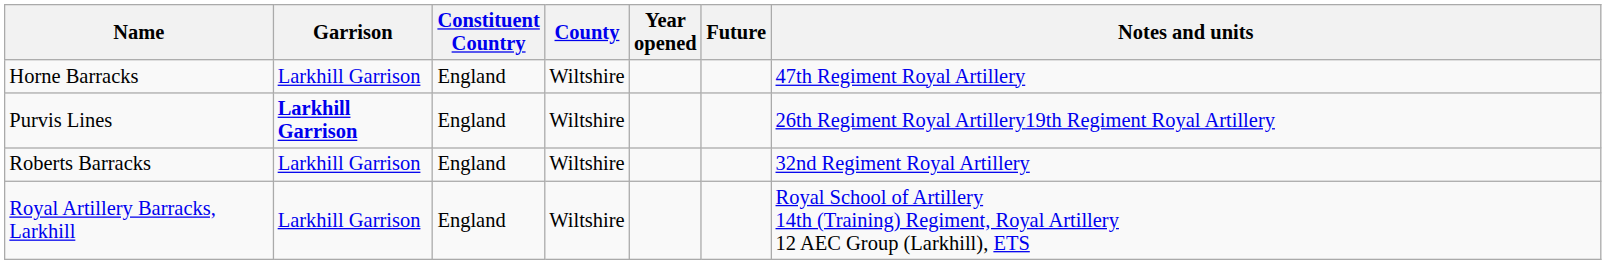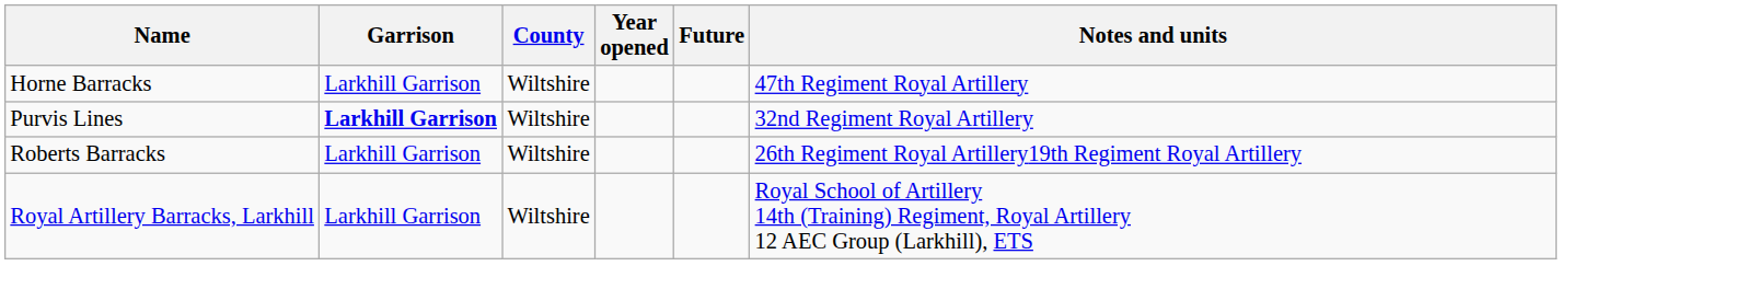 <table class="wikitable sortable" border="1">
 <tr>
 <th style="width=14%">Name</th>
 <th style="width=10%">Garrison</th>
-<th style="width=10%"><a href='#'>Constituent<br>Country</a></th>
 <th style="width=10%"><a href='#'>County</a></th>
 <th style="width=4%">Year<br>opened</th>
 <th>Future</th>
 <th style="class=unsortable" width="52%">Notes and units</th>
 </tr>
 <tr>
 <td>Horne Barracks</td>
 <td><a href='#'>Larkhill Garrison</a></td>
-<td>England</td>
 <td>Wiltshire</td>
 <td></td>
 <td></td>
 <td><a href='#'>47th Regiment Royal Artillery</a></td>
 </tr>
 <tr>
 <td>Purvis Lines</td>
 <td><strong><a href='#'>Larkhill Garrison</a></strong></td>
-<td>England</td>
+<td>Wiltshire</td>
+<td></td>
+<td></td>
+<td><a href='#'>32nd Regiment Royal Artillery</a></td>
+</tr>
+<tr>
+<td>Roberts Barracks</td>
+<td><a href='#'>Larkhill Garrison</a></td>
 <td>Wiltshire</td>
 <td></td>
 <td></td>
 <td><a href='#'>26th Regiment Royal Artillery</a><a href='#'>19th Regiment Royal Artillery</a></td>
 </tr>
 <tr>
-<td>Roberts Barracks</td>
-<td><a href='#'>Larkhill Garrison</a></td>
-<td>England</td>
-<td>Wiltshire</td>
-<td></td>
-<td></td>
-<td><a href='#'>32nd Regiment Royal Artillery</a></td>
-</tr>
-<tr>
 <td><a href='#'>Royal Artillery Barracks, Larkhill</a></td>
 <td><a href='#'>Larkhill Garrison</a></td>
-<td>England</td>
 <td>Wiltshire</td>
 <td></td>
 <td></td>
 <td><a href='#'>Royal School of Artillery</a><br><a href='#'>14th (Training) Regiment, Royal Artillery</a><br>12 AEC Group (Larkhill), <a href='#'>ETS</a></td>
 </tr>
 </table>
